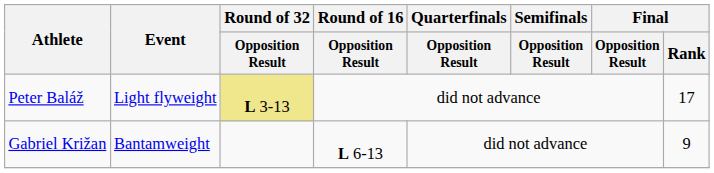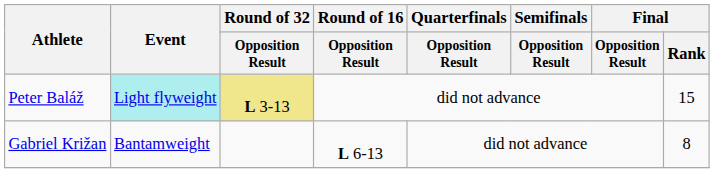 <table class=wikitable style="font-size:90%">
 <tr>
 <th rowspan="2">Athlete</th>
 <th rowspan="2">Event</th>
 <th>Round of 32</th>
 <th>Round of 16</th>
 <th>Quarterfinals</th>
 <th>Semifinals</th>
 <th colspan="2">Final</th>
 </tr>
 <tr>
 <th style="line-height:1em"><small>Opposition<br>Result</small></th>
 <th style="line-height:1em"><small>Opposition<br>Result</small></th>
 <th style="line-height:1em"><small>Opposition<br>Result</small></th>
 <th style="line-height:1em"><small>Opposition<br>Result</small></th>
 <th style="line-height:1em"><small>Opposition<br>Result</small></th>
 <th>Rank</th>
 </tr>
 <tr>
 <td><a href='#'>Peter Baláž</a></td>
-<td><a href='#'>Light flyweight</a></td>
+<td style="background: paleturquoise;"><a href='#'>Light flyweight</a></td>
 <td align="center" style="background: khaki;"><br><strong>L</strong> 3-13</td>
 <td align="center" colspan="4">did not advance</td>
-<td align=center>17</td>
+<td align=center>15</td>
 </tr>
 <tr>
 <td><a href='#'>Gabriel Križan</a></td>
 <td><a href='#'>Bantamweight</a></td>
 <td></td>
 <td align="center"><br><strong>L</strong> 6-13</td>
 <td align="center" colspan="3">did not advance</td>
-<td align=center>9</td>
+<td align=center>8</td>
 </tr>
 <tr>
 </tr>
 </table>
